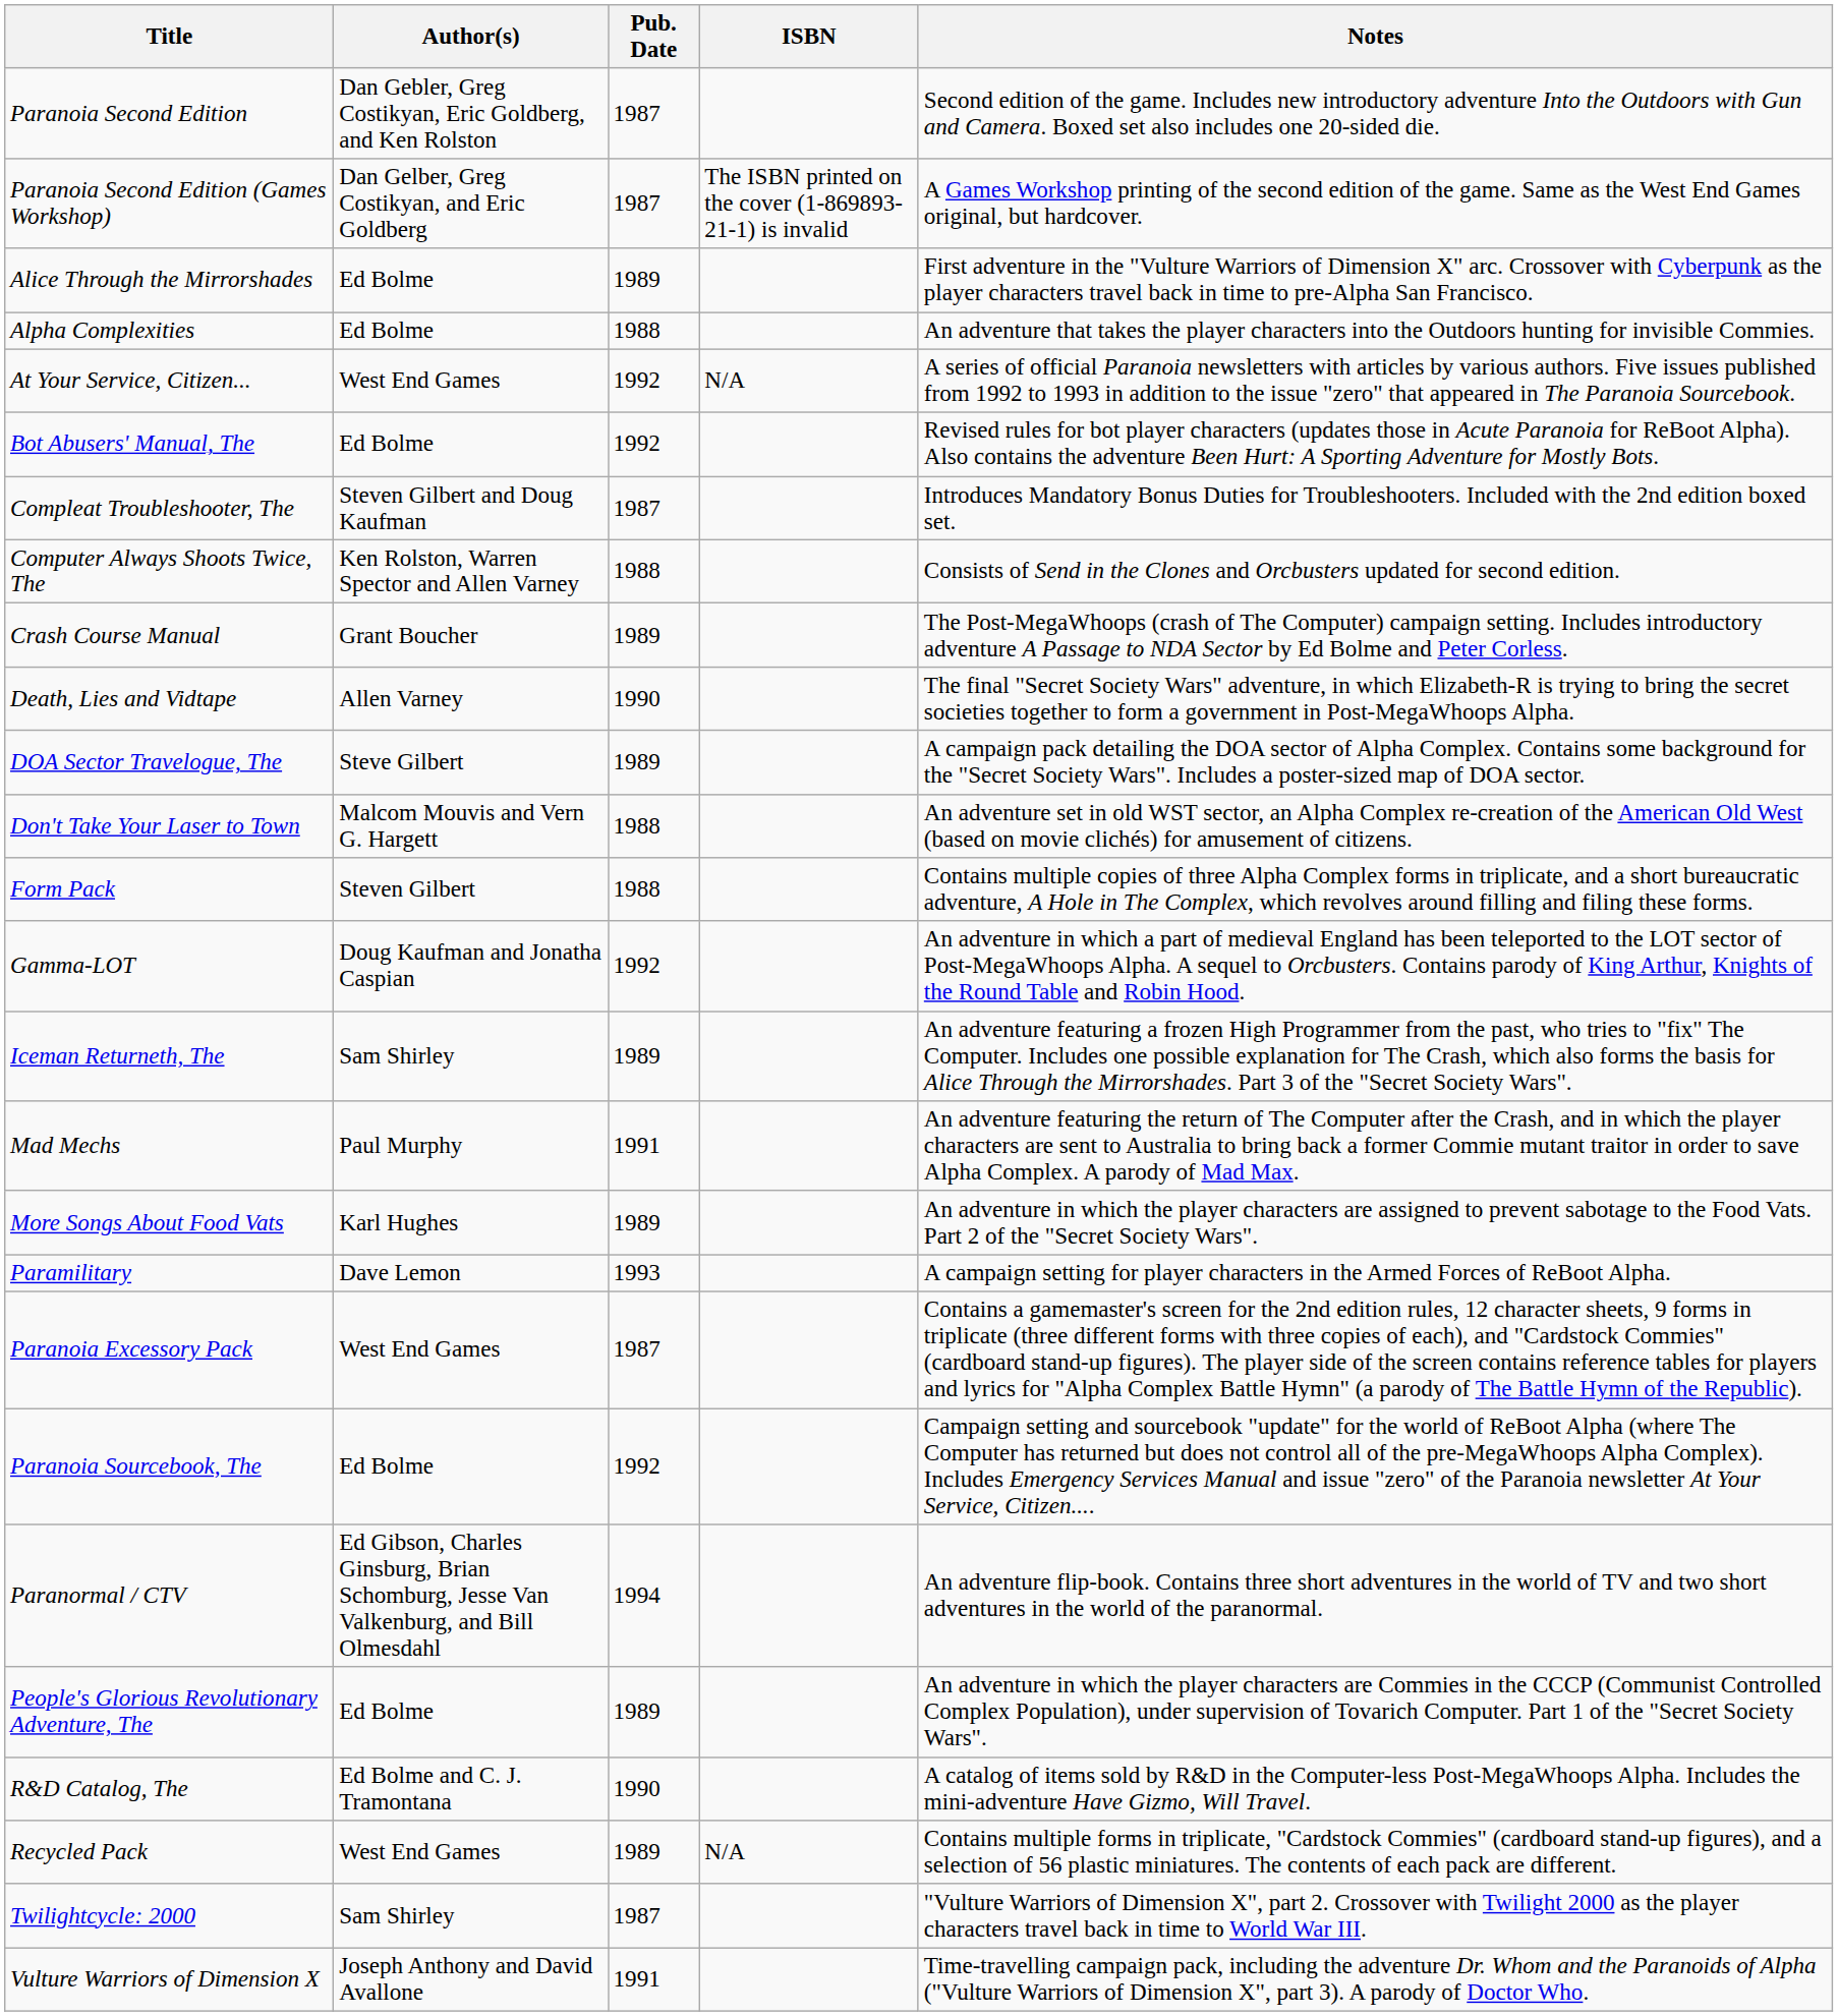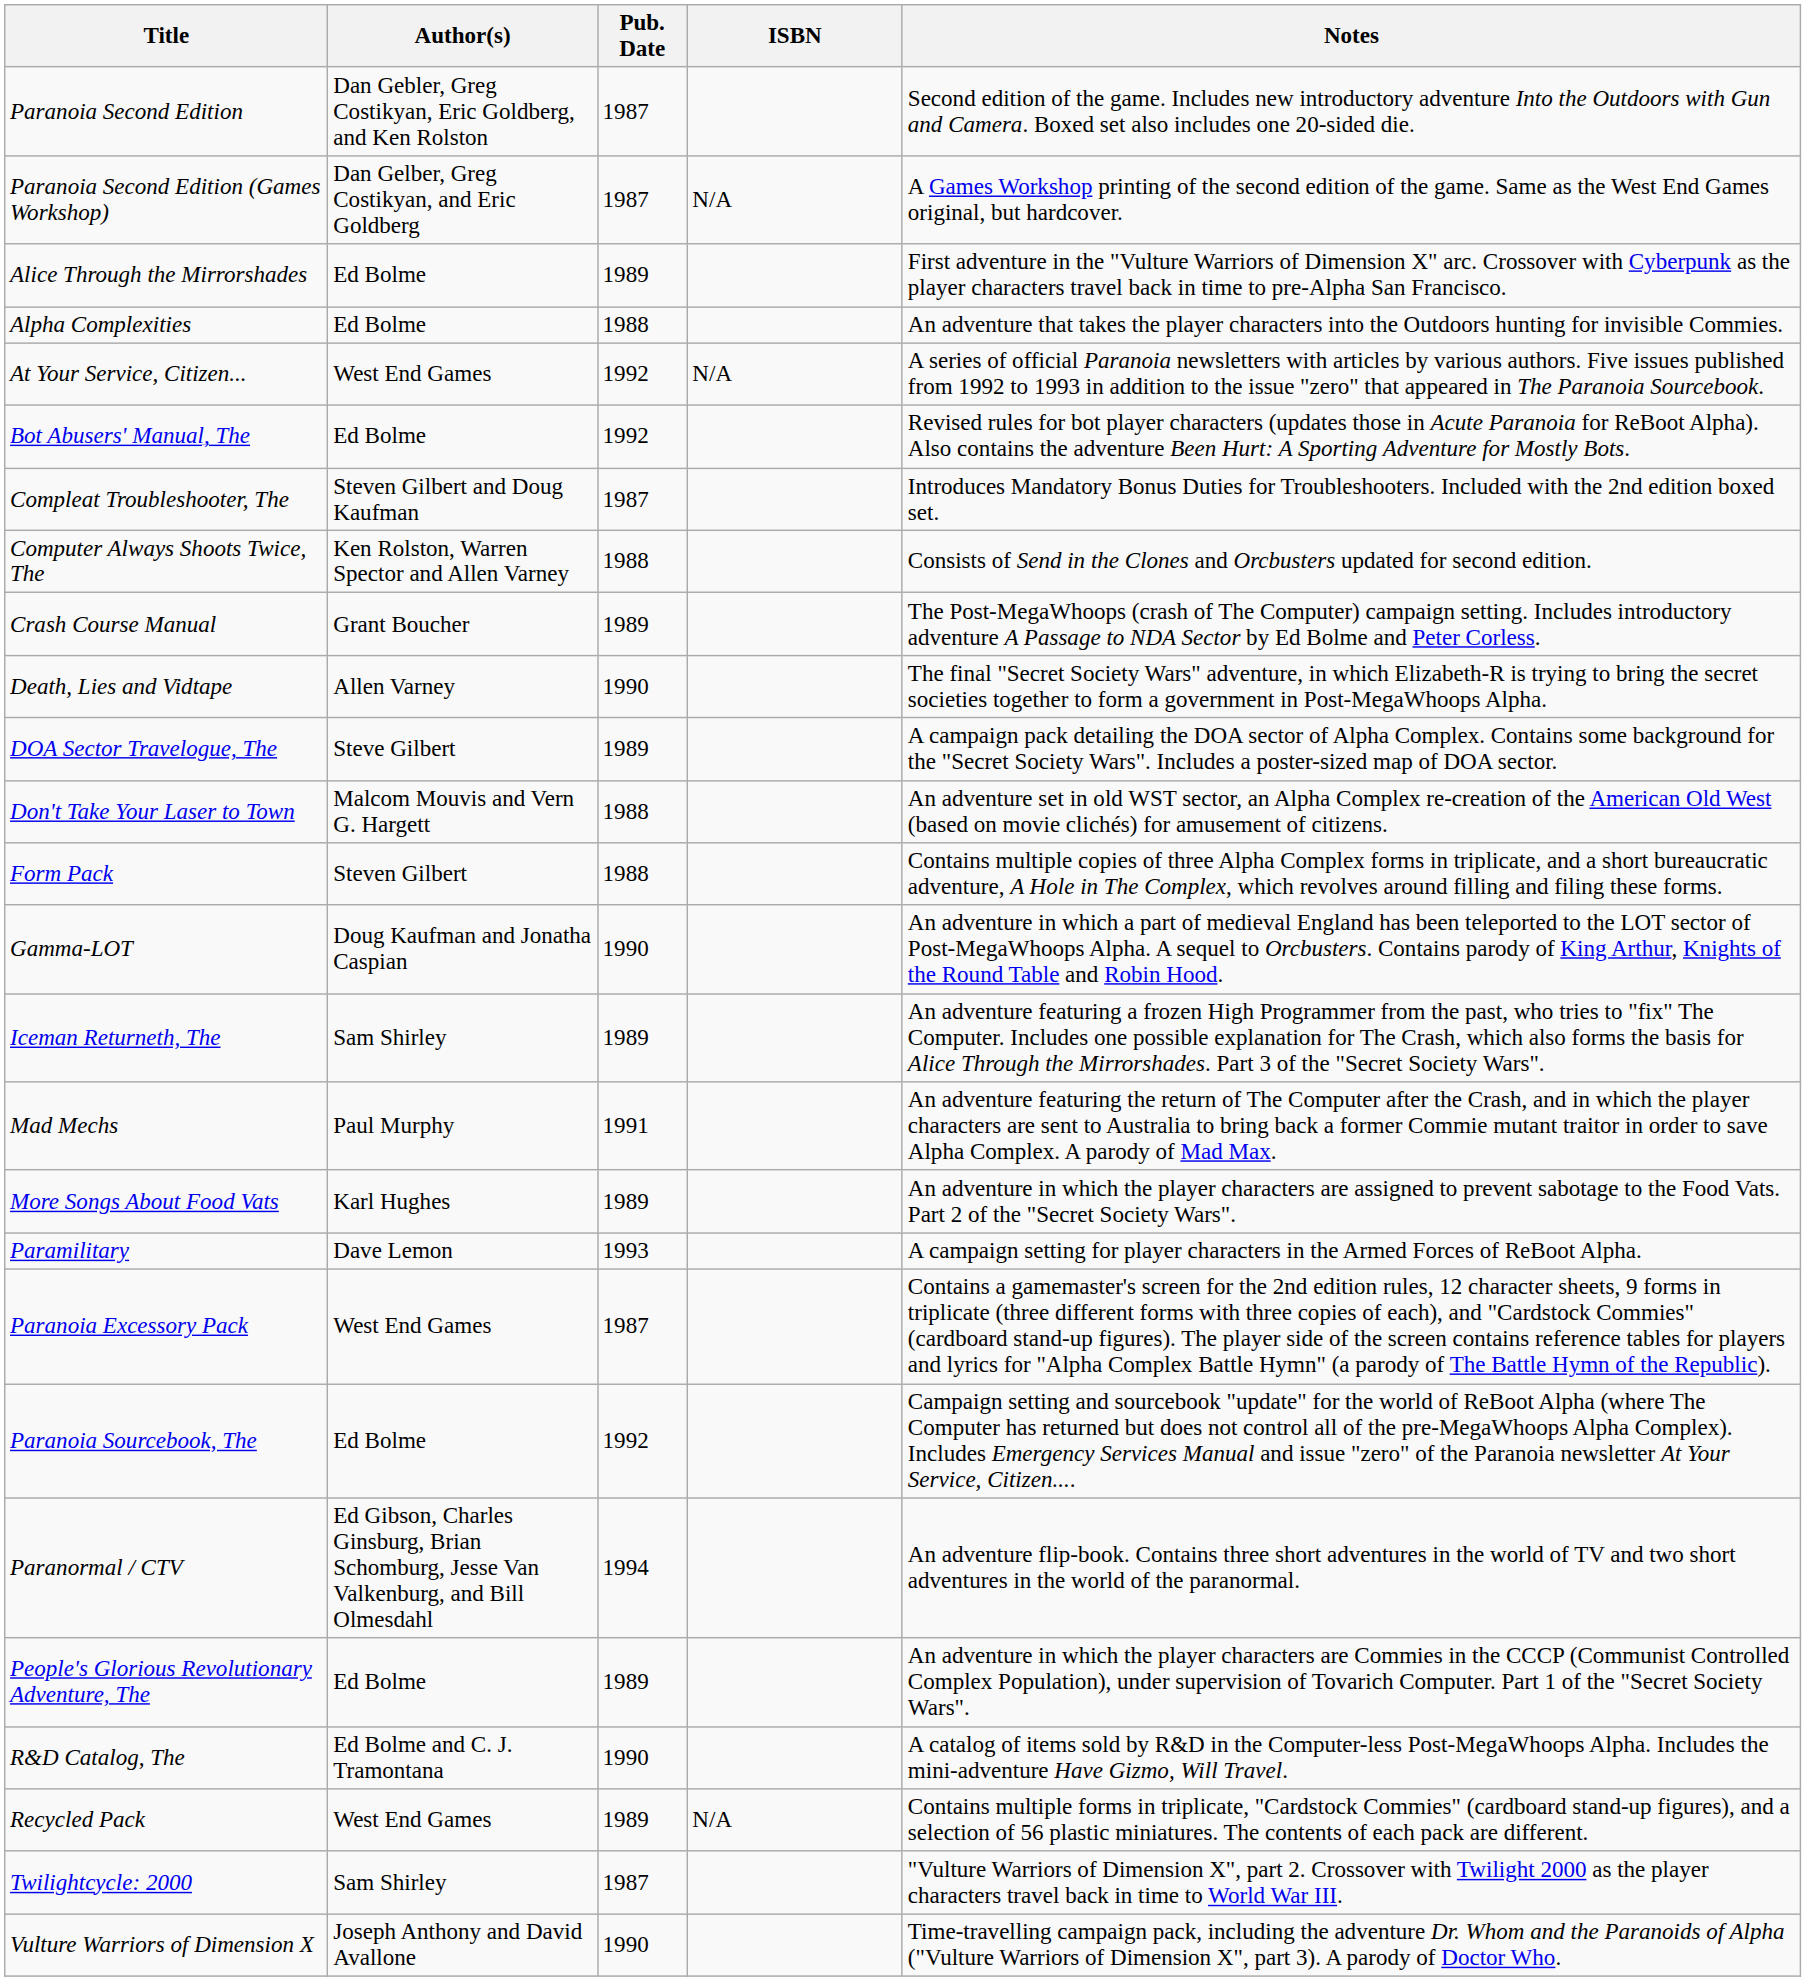 <table class="sortable wikitable" border="1">
 <tr>
 <th width="18%">Title</th>
 <th width="15%">Author(s)</th>
 <th width="5%">Pub. Date</th>
 <th width="12%">ISBN</th>
 <th width="60%">Notes</th>
 </tr>
 <tr>
 <td><em>Paranoia Second Edition</em></td>
 <td>Dan Gebler, Greg Costikyan, Eric Goldberg, and Ken Rolston</td>
 <td>1987</td>
 <td></td>
 <td>Second edition of the game. Includes new introductory adventure <em>Into the Outdoors with Gun and Camera</em>. Boxed set also includes one 20-sided die.</td>
 </tr>
 <tr>
 <td><em>Paranoia Second Edition (Games Workshop)</em></td>
 <td>Dan Gelber, Greg Costikyan, and Eric Goldberg</td>
 <td>1987</td>
-<td>The ISBN printed on the cover (1-869893-21-1) is invalid</td>
+<td>N/A</td>
 <td>A <a href='#'>Games Workshop</a> printing of the second edition of the game. Same as the West End Games original, but hardcover.</td>
 </tr>
 <tr>
 <td><em>Alice Through the Mirrorshades</em></td>
 <td>Ed Bolme</td>
 <td>1989</td>
 <td></td>
 <td>First adventure in the "Vulture Warriors of Dimension X" arc. Crossover with <a href='#'>Cyberpunk</a> as the player characters travel back in time to pre-Alpha San Francisco. </td>
 </tr>
 <tr>
 <td><em>Alpha Complexities</em></td>
 <td>Ed Bolme</td>
 <td>1988</td>
 <td></td>
 <td>An adventure that takes the player characters into the Outdoors hunting for invisible Commies.</td>
 </tr>
 <tr>
 <td><em>At Your Service, Citizen...</em></td>
 <td>West End Games</td>
 <td>1992</td>
 <td>N/A</td>
 <td>A series of official <em>Paranoia</em> newsletters with articles by various authors. Five issues published from 1992 to 1993 in addition to the issue "zero" that appeared in <em>The Paranoia Sourcebook</em>.</td>
 </tr>
 <tr>
 <td><em><a href='#'>Bot Abusers' Manual, The</a></em></td>
 <td>Ed Bolme</td>
 <td>1992</td>
 <td></td>
 <td>Revised rules for bot player characters (updates those in <em>Acute Paranoia</em> for ReBoot Alpha). Also contains the adventure <em>Been Hurt: A Sporting Adventure for Mostly Bots</em>. </td>
 </tr>
 <tr>
 <td><em>Compleat Troubleshooter, The</em></td>
 <td>Steven Gilbert and Doug Kaufman</td>
 <td>1987</td>
 <td></td>
 <td>Introduces Mandatory Bonus Duties for Troubleshooters. Included with the 2nd edition boxed set.</td>
 </tr>
 <tr>
 <td><em>Computer Always Shoots Twice, The</em></td>
 <td>Ken Rolston, Warren Spector and Allen Varney</td>
 <td>1988</td>
 <td></td>
 <td>Consists of <em>Send in the Clones</em> and <em>Orcbusters</em> updated for second edition.</td>
 </tr>
 <tr>
 <td><em>Crash Course Manual</em></td>
 <td>Grant Boucher</td>
 <td>1989</td>
 <td></td>
 <td>The Post-MegaWhoops (crash of The Computer) campaign setting. Includes introductory adventure <em>A Passage to NDA Sector</em> by Ed Bolme and <a href='#'>Peter Corless</a>. </td>
 </tr>
 <tr>
 <td><em>Death, Lies and Vidtape</em></td>
 <td>Allen Varney</td>
 <td>1990</td>
 <td></td>
 <td>The final "Secret Society Wars" adventure, in which Elizabeth-R is trying to bring the secret societies together to form a government in Post-MegaWhoops Alpha. </td>
 </tr>
 <tr>
 <td><em><a href='#'>DOA Sector Travelogue, The</a></em></td>
 <td>Steve Gilbert</td>
 <td>1989</td>
 <td></td>
 <td>A campaign pack detailing the DOA sector of Alpha Complex. Contains some background for the "Secret Society Wars". Includes a poster-sized map of DOA sector. </td>
 </tr>
 <tr>
 <td><em><a href='#'>Don't Take Your Laser to Town</a></em></td>
 <td>Malcom Mouvis and Vern G. Hargett</td>
 <td>1988</td>
 <td></td>
 <td>An adventure set in old WST sector, an Alpha Complex re-creation of the <a href='#'>American Old West</a> (based on movie clichés) for amusement of citizens.</td>
 </tr>
 <tr>
 <td><em><a href='#'>Form Pack</a></em></td>
 <td>Steven Gilbert</td>
 <td>1988</td>
 <td></td>
 <td>Contains multiple copies of three Alpha Complex forms in triplicate, and a short bureaucratic adventure, <em>A Hole in The Complex</em>, which revolves around filling and filing these forms.</td>
 </tr>
 <tr>
 <td><em>Gamma-LOT</em></td>
 <td>Doug Kaufman and Jonatha Caspian</td>
-<td>1992</td>
+<td>1990</td>
 <td></td>
 <td>An adventure in which a part of medieval England has been teleported to the LOT sector of Post-MegaWhoops Alpha. A sequel to <em>Orcbusters</em>. Contains parody of <a href='#'>King Arthur</a>, <a href='#'>Knights of the Round Table</a> and <a href='#'>Robin Hood</a>. </td>
 </tr>
 <tr>
 <td><em><a href='#'>Iceman Returneth, The</a></em></td>
 <td>Sam Shirley</td>
 <td>1989</td>
 <td></td>
 <td>An adventure featuring a frozen High Programmer from the past, who tries to "fix" The Computer. Includes one possible explanation for The Crash, which also forms the basis for <em>Alice Through the Mirrorshades</em>. Part 3 of the "Secret Society Wars".</td>
 </tr>
 <tr>
 <td><em>Mad Mechs</em></td>
 <td>Paul Murphy</td>
 <td>1991</td>
 <td></td>
 <td>An adventure featuring the return of The Computer after the Crash, and in which the player characters are sent to Australia to bring back a former Commie mutant traitor in order to save Alpha Complex. A parody of <a href='#'>Mad Max</a>. </td>
 </tr>
 <tr>
 <td><em><a href='#'>More Songs About Food Vats</a></em></td>
 <td>Karl Hughes</td>
 <td>1989</td>
 <td></td>
 <td>An adventure in which the player characters are assigned to prevent sabotage to the Food Vats. Part 2 of the "Secret Society Wars".</td>
 </tr>
 <tr>
 <td><em><a href='#'>Paramilitary</a></em></td>
 <td>Dave Lemon</td>
 <td>1993</td>
 <td></td>
 <td>A campaign setting for player characters in the Armed Forces of ReBoot Alpha. </td>
 </tr>
 <tr>
 <td><em><a href='#'>Paranoia Excessory Pack</a></em></td>
 <td>West End Games</td>
 <td>1987</td>
 <td></td>
 <td>Contains a gamemaster's screen for the 2nd edition rules, 12 character sheets, 9 forms in triplicate (three different forms with three copies of each), and "Cardstock Commies" (cardboard stand-up figures). The player side of the screen contains reference tables for players and lyrics for "Alpha Complex Battle Hymn" (a parody of <a href='#'>The Battle Hymn of the Republic</a>).</td>
 </tr>
 <tr>
 <td><em><a href='#'>Paranoia Sourcebook, The</a></em></td>
 <td>Ed Bolme</td>
 <td>1992</td>
 <td></td>
 <td>Campaign setting and sourcebook "update" for the world of ReBoot Alpha (where The Computer has returned but does not control all of the pre-MegaWhoops Alpha Complex). Includes <em>Emergency Services Manual</em> and issue "zero" of the Paranoia newsletter <em>At Your Service, Citizen...</em>. </td>
 </tr>
 <tr>
 <td><em>Paranormal / CTV</em></td>
 <td>Ed Gibson, Charles Ginsburg, Brian Schomburg, Jesse Van Valkenburg, and Bill Olmesdahl</td>
 <td>1994</td>
 <td></td>
 <td>An adventure flip-book. Contains three short adventures in the world of TV and two short adventures in the world of the paranormal.</td>
 </tr>
 <tr>
 <td><em><a href='#'>People's Glorious Revolutionary Adventure, The</a></em></td>
 <td>Ed Bolme</td>
 <td>1989</td>
 <td></td>
 <td>An adventure in which the player characters are Commies in the CCCP (Communist Controlled Complex Population), under supervision of Tovarich Computer. Part 1 of the "Secret Society Wars".</td>
 </tr>
 <tr>
 <td><em>R&D Catalog, The</em></td>
 <td>Ed Bolme and C. J. Tramontana</td>
 <td>1990</td>
 <td></td>
 <td>A catalog of items sold by R&D in the Computer-less Post-MegaWhoops Alpha. Includes the mini-adventure <em>Have Gizmo, Will Travel</em>. </td>
 </tr>
 <tr>
 <td><em>Recycled Pack</em></td>
 <td>West End Games</td>
 <td>1989</td>
 <td>N/A</td>
 <td>Contains multiple forms in triplicate, "Cardstock Commies" (cardboard stand-up figures), and a selection of 56 plastic miniatures. The contents of each pack are different.</td>
 </tr>
 <tr>
 <td><em><a href='#'>Twilightcycle: 2000</a></em></td>
 <td>Sam Shirley</td>
 <td>1987</td>
 <td></td>
 <td>"Vulture Warriors of Dimension X", part 2. Crossover with <a href='#'>Twilight 2000</a> as the player characters travel back in time to <a href='#'>World War III</a>. </td>
 </tr>
 <tr>
 <td><em>Vulture Warriors of Dimension X</em></td>
 <td>Joseph Anthony and David Avallone</td>
-<td>1991</td>
+<td>1990</td>
 <td></td>
 <td>Time-travelling campaign pack, including the adventure <em>Dr. Whom and the Paranoids of Alpha</em> ("Vulture Warriors of Dimension X", part 3). A parody of <a href='#'>Doctor Who</a>. </td>
 </tr>
 </table>
